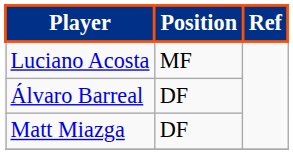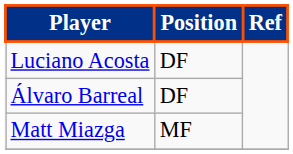 <table class=wikitable>
 <tr>
 <th style="background:#003087; color:#FFFFFF; border:2px solid #FE5000;" scope="col">Player</th>
 <th style="background:#003087; color:#FFFFFF; border:2px solid #FE5000;" scope="col">Position</th>
 <th style="background:#003087; color:#FFFFFF; border:2px solid #FE5000;" scope="col">Ref</th>
 </tr>
 <tr>
 <td align=center rowspan="1"> <a href='#'>Luciano Acosta</a></td>
-<td>MF</td>
+<td>DF</td>
 <td rowspan="3"></td>
 </tr>
 <tr>
 <td rowspan="1"> <a href='#'>Álvaro Barreal</a></td>
 <td>DF</td>
 </tr>
 <tr>
 <td rowspan="1"> <a href='#'>Matt Miazga</a></td>
-<td>DF</td>
+<td>MF</td>
 </tr>
 <tr>
 </tr>
 </table>
